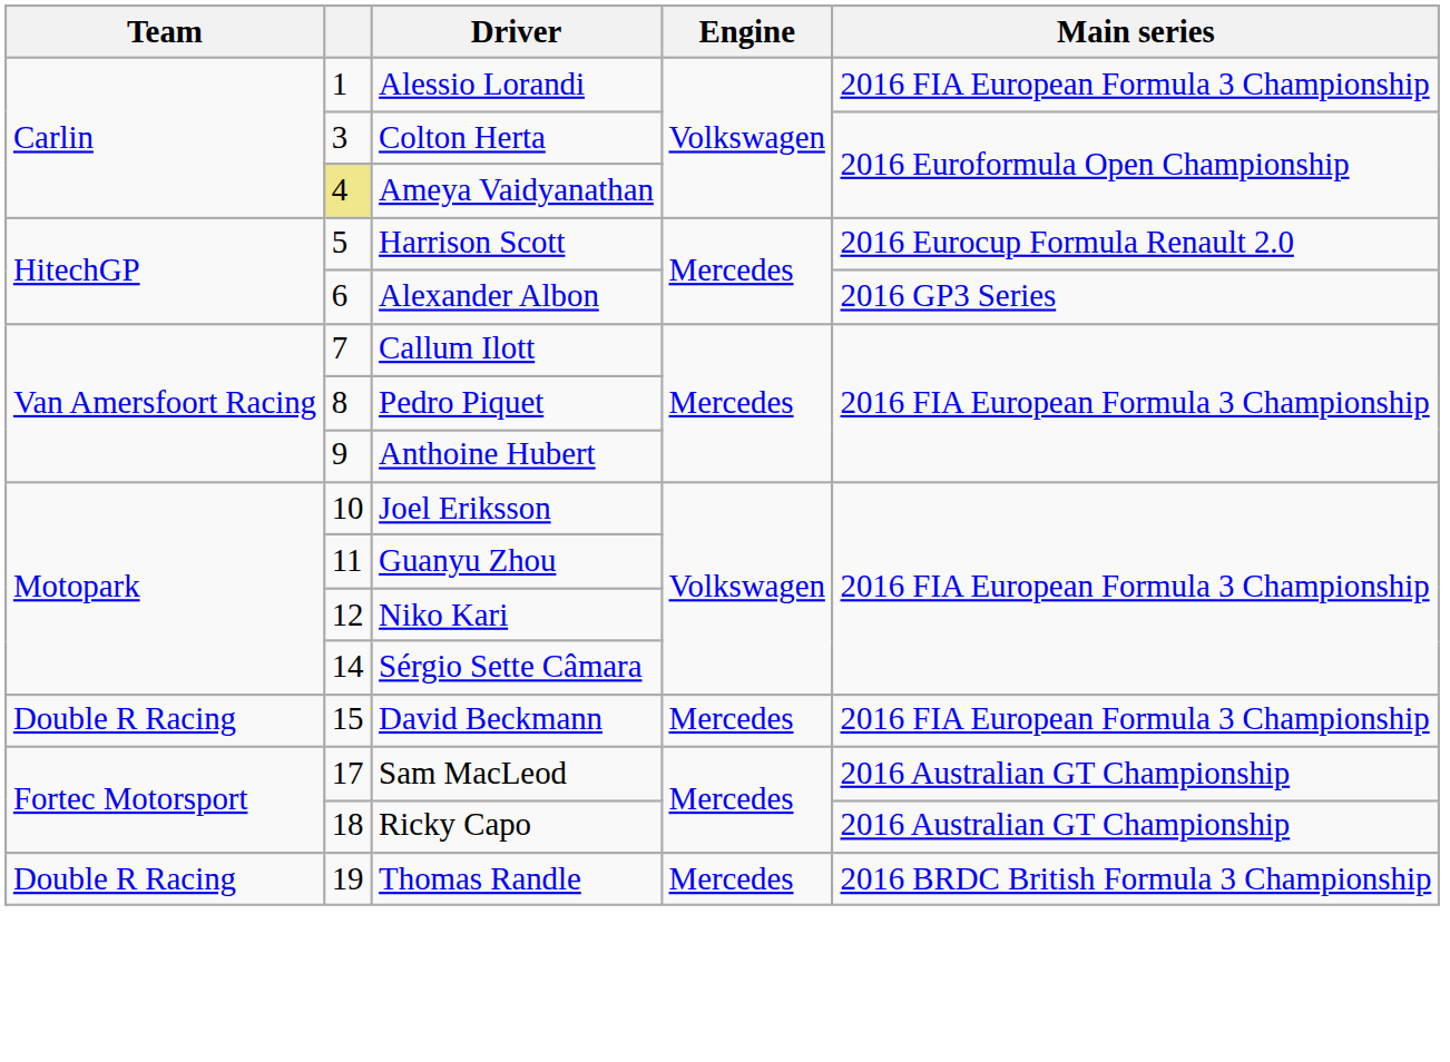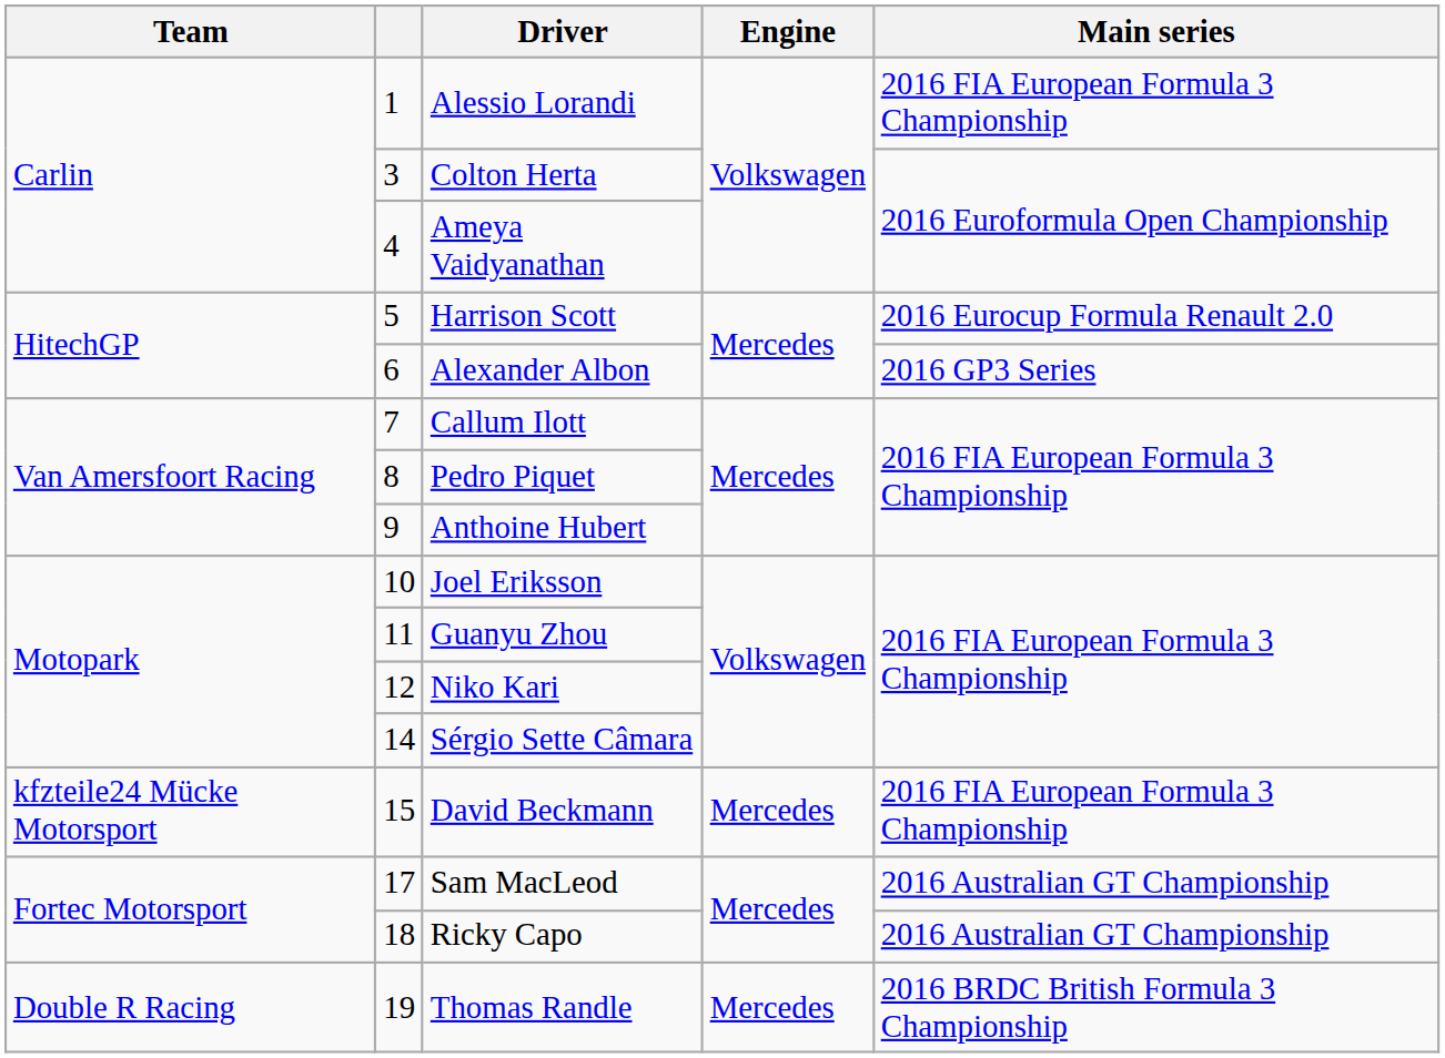 <table class="wikitable" style="font-size: 85%;">
 <tr>
 <th>Team</th>
 <th></th>
 <th>Driver</th>
 <th>Engine</th>
 <th>Main series</th>
 </tr>
 <tr>
 <td rowspan=3> <a href='#'>Carlin</a></td>
 <td>1</td>
 <td> <a href='#'>Alessio Lorandi</a></td>
 <td rowspan=3><a href='#'>Volkswagen</a></td>
 <td><a href='#'>2016 FIA European Formula 3 Championship</a></td>
 </tr>
 <tr>
 <td>3</td>
 <td> <a href='#'>Colton Herta</a></td>
 <td rowspan=2><a href='#'>2016 Euroformula Open Championship</a></td>
 </tr>
 <tr>
-<td style="background: khaki;">4</td>
+<td>4</td>
 <td> <a href='#'>Ameya Vaidyanathan</a></td>
 </tr>
 <tr>
 <td rowspan=2> <a href='#'>HitechGP</a></td>
 <td>5</td>
 <td> <a href='#'>Harrison Scott</a></td>
 <td rowspan=2><a href='#'>Mercedes</a></td>
 <td><a href='#'>2016 Eurocup Formula Renault 2.0</a></td>
 </tr>
 <tr>
 <td>6</td>
 <td> <a href='#'>Alexander Albon</a></td>
 <td><a href='#'>2016 GP3 Series</a></td>
 </tr>
 <tr>
 <td rowspan=3> <a href='#'>Van Amersfoort Racing</a></td>
 <td>7</td>
 <td> <a href='#'>Callum Ilott</a></td>
 <td rowspan=3><a href='#'>Mercedes</a></td>
 <td rowspan=3><a href='#'>2016 FIA European Formula 3 Championship</a></td>
 </tr>
 <tr>
 <td>8</td>
 <td> <a href='#'>Pedro Piquet</a></td>
 </tr>
 <tr>
 <td>9</td>
 <td> <a href='#'>Anthoine Hubert</a></td>
 </tr>
 <tr>
 <td rowspan=4> <a href='#'>Motopark</a></td>
 <td>10</td>
 <td> <a href='#'>Joel Eriksson</a></td>
 <td rowspan=4><a href='#'>Volkswagen</a></td>
 <td rowspan=4><a href='#'>2016 FIA European Formula 3 Championship</a></td>
 </tr>
 <tr>
 <td>11</td>
 <td> <a href='#'>Guanyu Zhou</a></td>
 </tr>
 <tr>
 <td>12</td>
 <td> <a href='#'>Niko Kari</a></td>
 </tr>
 <tr>
 <td>14</td>
 <td> <a href='#'>Sérgio Sette Câmara</a></td>
 </tr>
 <tr>
-<td> <a href='#'>Double R Racing</a></td>
+<td> <a href='#'>kfzteile24 Mücke Motorsport</a></td>
 <td>15</td>
 <td> <a href='#'>David Beckmann</a></td>
 <td><a href='#'>Mercedes</a></td>
 <td><a href='#'>2016 FIA European Formula 3 Championship</a></td>
 </tr>
 <tr>
 <td rowspan=2> <a href='#'>Fortec Motorsport</a></td>
 <td>17</td>
 <td> Sam MacLeod</td>
 <td rowspan=2><a href='#'>Mercedes</a></td>
 <td><a href='#'>2016 Australian GT Championship</a></td>
 </tr>
 <tr>
 <td>18</td>
 <td> Ricky Capo</td>
 <td><a href='#'>2016 Australian GT Championship</a></td>
 </tr>
 <tr>
 <td> <a href='#'>Double R Racing</a></td>
 <td>19</td>
 <td> <a href='#'>Thomas Randle</a></td>
 <td><a href='#'>Mercedes</a></td>
 <td><a href='#'>2016 BRDC British Formula 3 Championship</a></td>
 </tr>
 </table>
